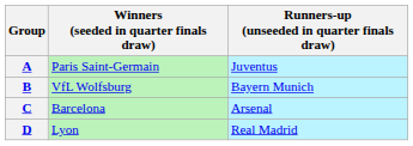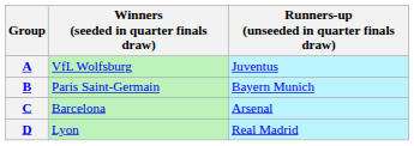 <table class="wikitable">
 <tr>
 <th>Group</th>
 <th width=210>Winners<br>(seeded in quarter finals draw)</th>
 <th width=210>Runners-up<br>(unseeded in quarter finals draw)</th>
 </tr>
 <tr>
 <th><a href='#'>A</a></th>
-<td bgcolor=#BBF3BB> <a href='#'>Paris Saint-Germain</a></td>
+<td bgcolor=#BBF3BB> <a href='#'>VfL Wolfsburg</a></td>
 <td bgcolor=#BBF3FF> <a href='#'>Juventus</a></td>
 </tr>
 <tr>
 <th><a href='#'>B</a></th>
-<td bgcolor=#BBF3BB> <a href='#'>VfL Wolfsburg</a></td>
+<td bgcolor=#BBF3BB> <a href='#'>Paris Saint-Germain</a></td>
 <td bgcolor=#BBF3FF> <a href='#'>Bayern Munich</a></td>
 </tr>
 <tr>
 <th><a href='#'>C</a></th>
 <td bgcolor=#BBF3BB> <a href='#'>Barcelona</a></td>
 <td bgcolor=#BBF3FF> <a href='#'>Arsenal</a></td>
 </tr>
 <tr>
 <th><a href='#'>D</a></th>
 <td bgcolor=#BBF3BB> <a href='#'>Lyon</a></td>
 <td bgcolor=#BBF3FF> <a href='#'>Real Madrid</a></td>
 </tr>
 </table>
